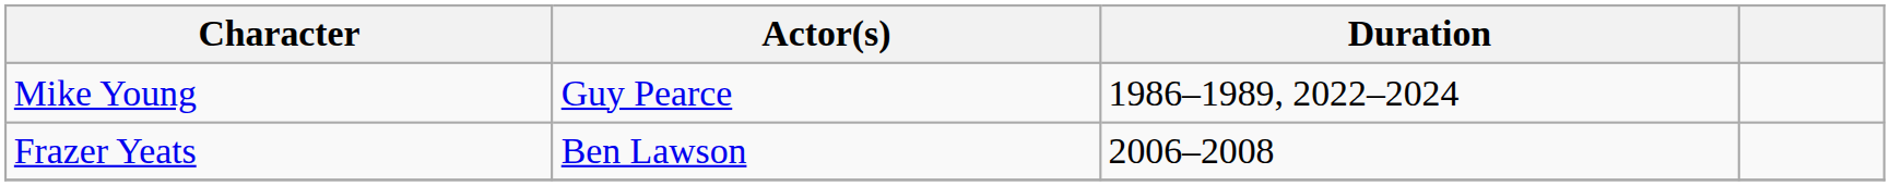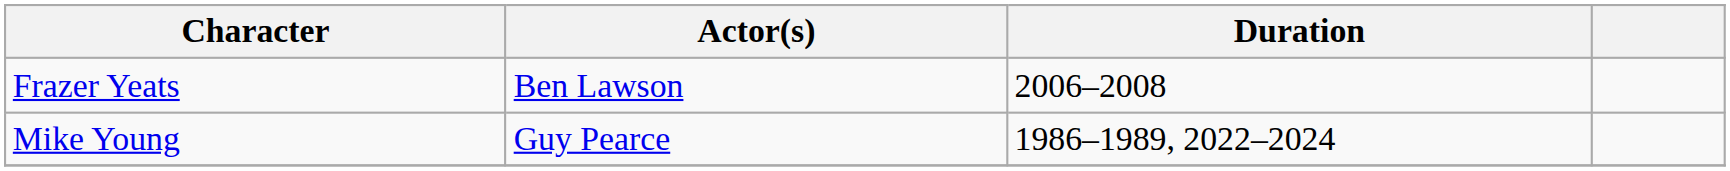 <table class="wikitable">
 <tr>
 <th scope="col" width="230">Character</th>
 <th scope="col" width="230">Actor(s)</th>
 <th scope="col" width="270">Duration</th>
 <th scope="col" width="55"></th>
 </tr>
 <tr>
+<td><a href='#'>Frazer Yeats</a></td>
+<td><a href='#'>Ben Lawson</a></td>
+<td>2006–2008</td>
+<td></td>
+</tr>
+<tr>
 <td><a href='#'>Mike Young</a></td>
 <td><a href='#'>Guy Pearce</a></td>
 <td>1986–1989, 2022–2024</td>
 <td></td>
 </tr>
 <tr>
-<td><a href='#'>Frazer Yeats</a></td>
-<td><a href='#'>Ben Lawson</a></td>
-<td>2006–2008</td>
-<td></td>
-</tr>
-<tr>
 </tr>
 </table>
